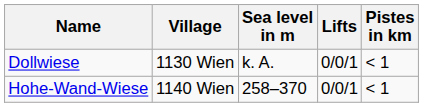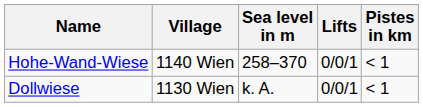 <table class="wikitable">
 <tr>
 <th>Name</th>
 <th>Village</th>
 <th>Sea level<br>in m</th>
 <th>Lifts</th>
 <th>Pistes<br>in km</th>
 </tr>
 <tr>
+<td><a href='#'>Hohe-Wand-Wiese</a></td>
+<td>1140 Wien</td>
+<td>258–370</td>
+<td>0/0/1</td>
+<td>< 1</td>
+</tr>
+<tr>
 <td><a href='#'>Dollwiese</a></td>
 <td>1130 Wien</td>
 <td>k. A.</td>
 <td>0/0/1</td>
 <td>< 1</td>
 </tr>
-<tr>
-<td><a href='#'>Hohe-Wand-Wiese</a></td>
-<td>1140 Wien</td>
-<td>258–370</td>
-<td>0/0/1</td>
-<td>< 1</td>
-</tr>
 </table>
